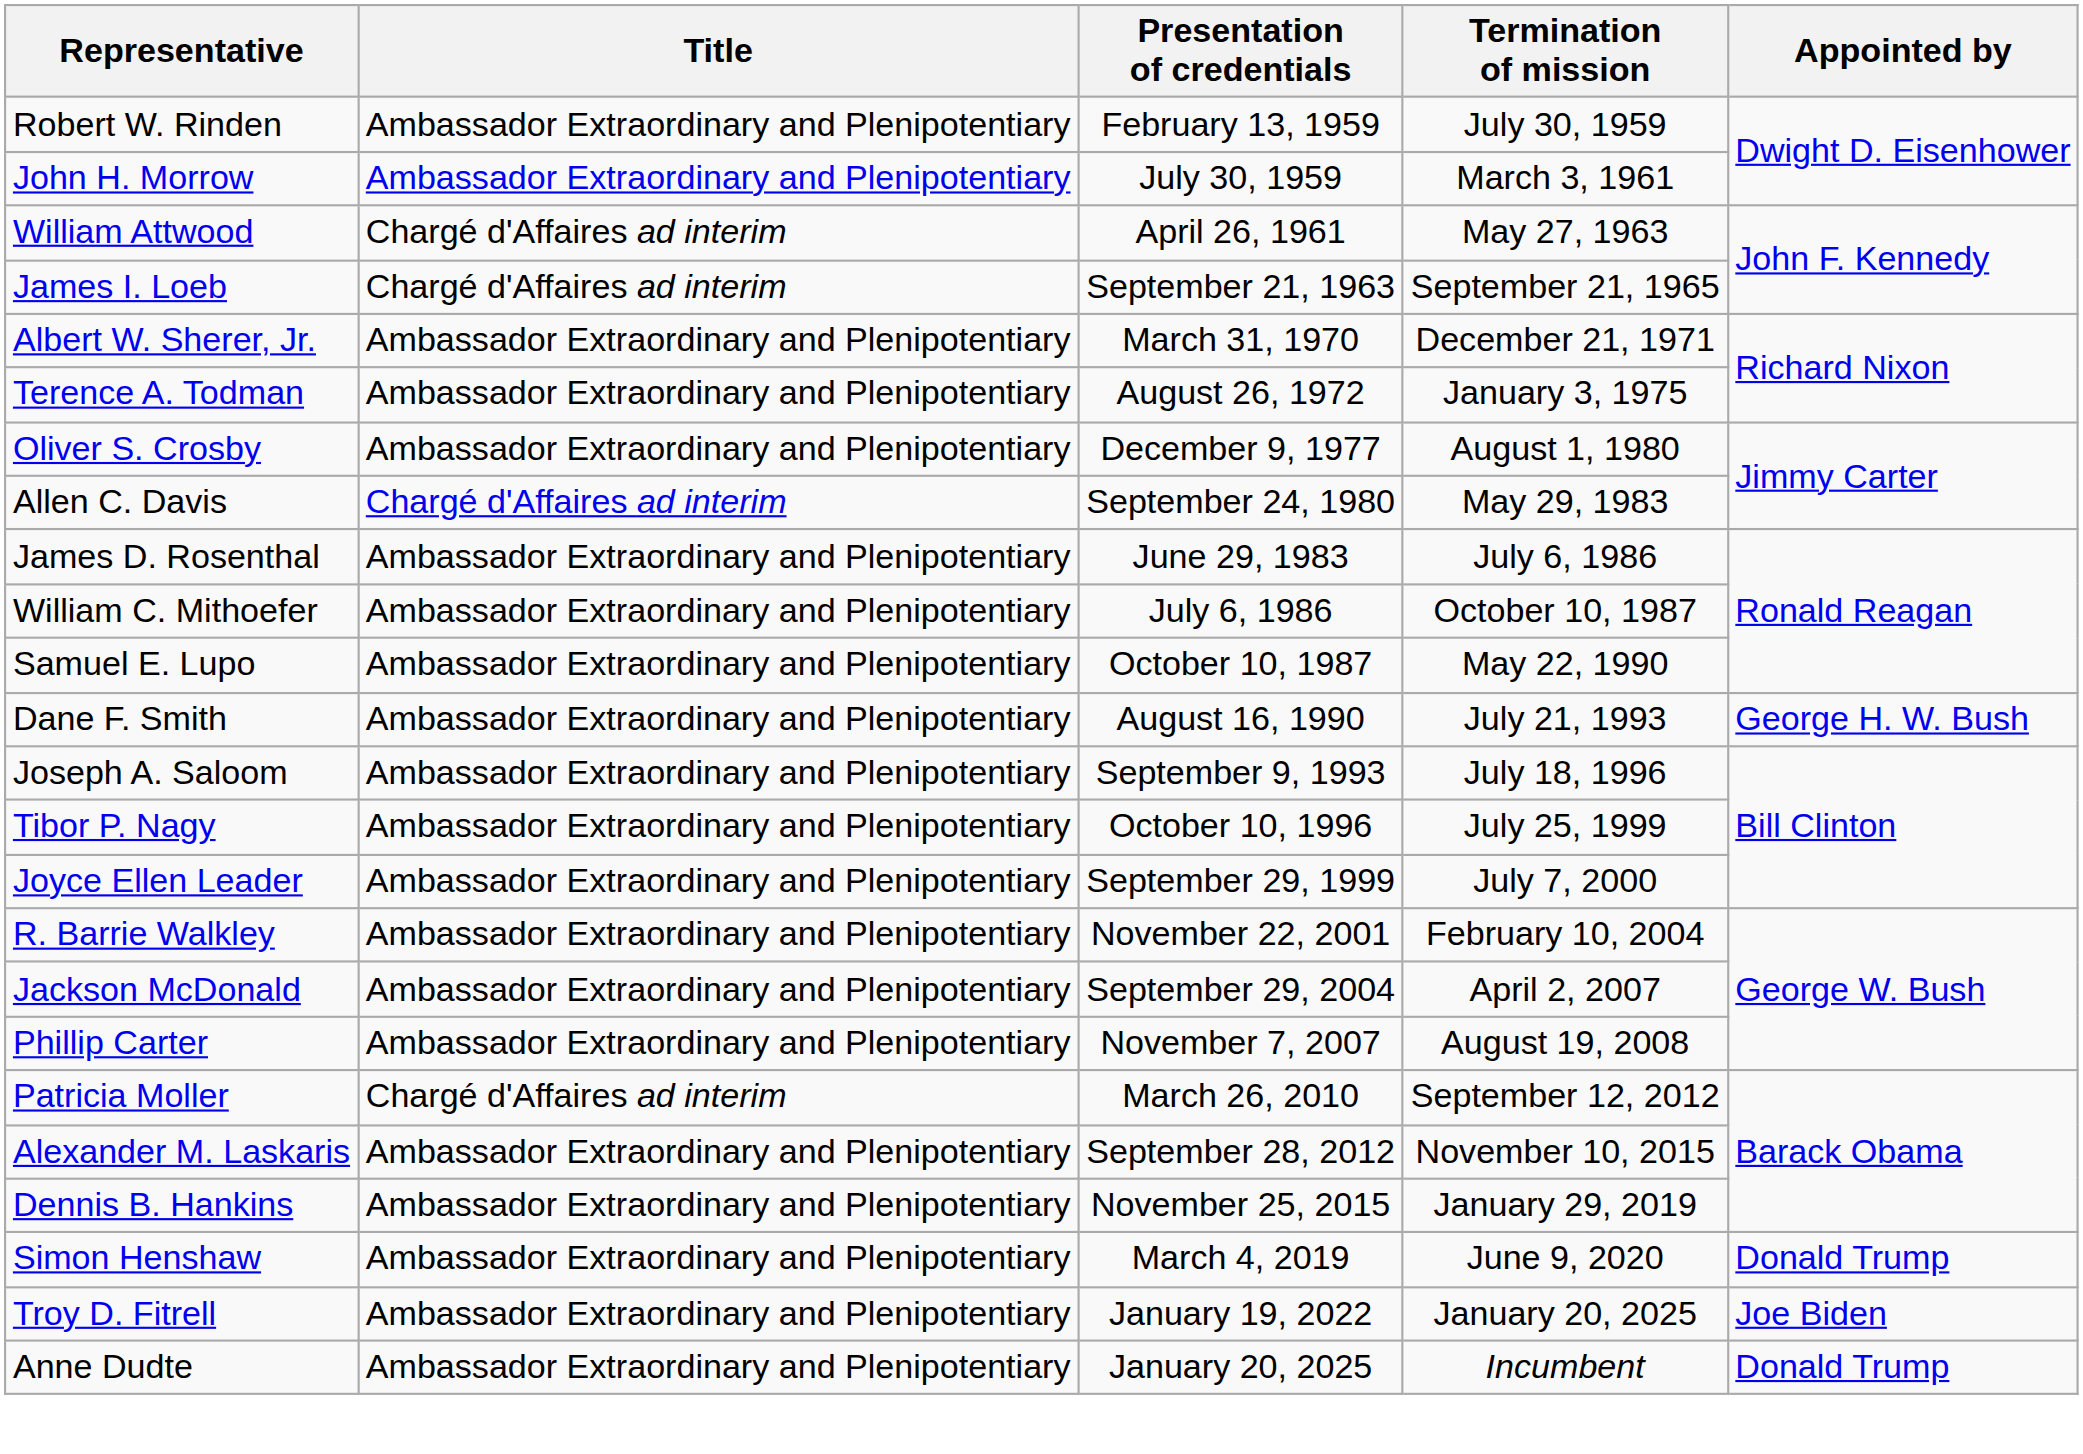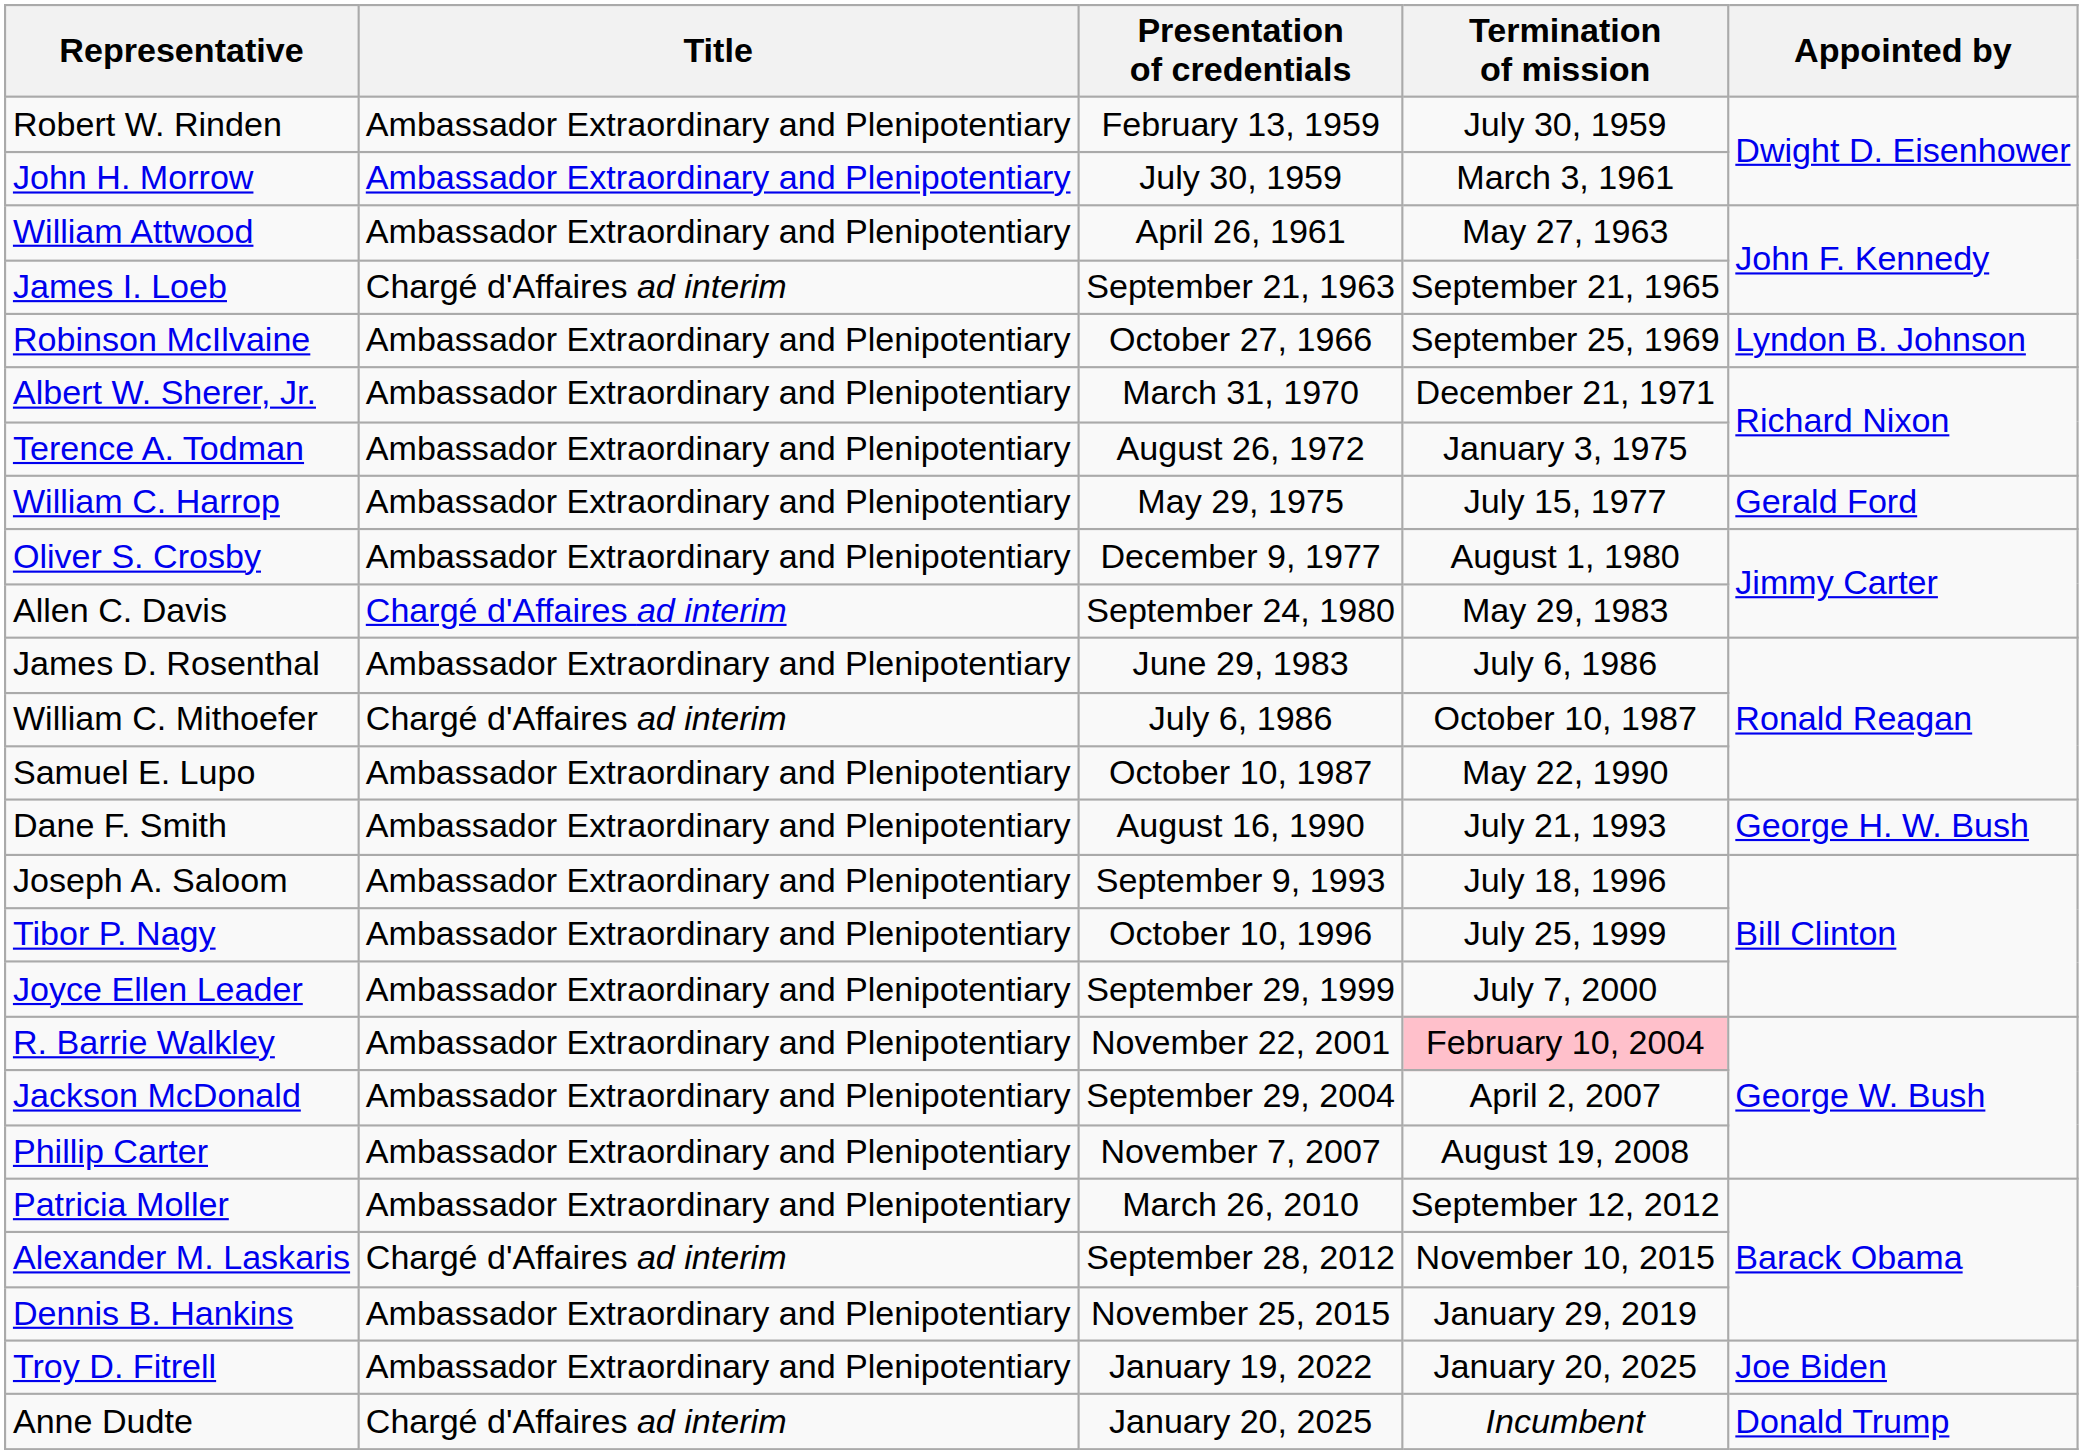 <table class=wikitable>
 <tr>
 <th>Representative</th>
 <th>Title</th>
 <th>Presentation<br>of credentials</th>
 <th>Termination<br>of mission</th>
 <th>Appointed by</th>
 </tr>
 <tr>
 <td>Robert W. Rinden</td>
 <td>Ambassador Extraordinary and Plenipotentiary</td>
 <td align=center>February 13, 1959</td>
 <td align=center>July 30, 1959</td>
 <td rowspan=2><a href='#'>Dwight D. Eisenhower</a></td>
 </tr>
 <tr>
 <td><a href='#'>John H. Morrow</a></td>
 <td><a href='#'>Ambassador Extraordinary and Plenipotentiary</a></td>
 <td align=center>July 30, 1959</td>
 <td align=center>March 3, 1961</td>
 </tr>
 <tr>
 <td><a href='#'>William Attwood</a></td>
-<td>Chargé d'Affaires <em>ad interim</em></td>
+<td>Ambassador Extraordinary and Plenipotentiary</td>
 <td align=center>April 26, 1961</td>
 <td align=center>May 27, 1963</td>
 <td rowspan=2><a href='#'>John F. Kennedy</a></td>
 </tr>
 <tr>
 <td><a href='#'>James I. Loeb</a></td>
 <td>Chargé d'Affaires <em>ad interim</em></td>
 <td align=center>September 21, 1963</td>
 <td align=center>September 21, 1965</td>
+</tr>
+<tr>
+<td><a href='#'>Robinson McIlvaine</a></td>
+<td>Ambassador Extraordinary and Plenipotentiary</td>
+<td align=center>October 27, 1966</td>
+<td align=center>September 25, 1969</td>
+<td rowspan=1><a href='#'>Lyndon B. Johnson</a></td>
 </tr>
 <tr>
 <td><a href='#'>Albert W. Sherer, Jr.</a></td>
 <td>Ambassador Extraordinary and Plenipotentiary</td>
 <td align=center>March 31, 1970</td>
 <td align=center>December 21, 1971</td>
 <td rowspan=2><a href='#'>Richard Nixon</a></td>
 </tr>
 <tr>
 <td><a href='#'>Terence A. Todman</a></td>
 <td>Ambassador Extraordinary and Plenipotentiary</td>
 <td align=center>August 26, 1972</td>
 <td align=center>January 3, 1975</td>
+</tr>
+<tr>
+<td><a href='#'>William C. Harrop</a></td>
+<td>Ambassador Extraordinary and Plenipotentiary</td>
+<td align=center>May 29, 1975</td>
+<td align=center>July 15, 1977</td>
+<td rowspan=1><a href='#'>Gerald Ford</a></td>
 </tr>
 <tr>
 <td><a href='#'>Oliver S. Crosby</a></td>
 <td>Ambassador Extraordinary and Plenipotentiary</td>
 <td align=center>December 9, 1977</td>
 <td align=center>August 1, 1980</td>
 <td rowspan=2><a href='#'>Jimmy Carter</a></td>
 </tr>
 <tr>
 <td>Allen C. Davis</td>
 <td><a href='#'>Chargé d'Affaires <em>ad interim</em></a></td>
 <td align=center>September 24, 1980</td>
 <td align=center>May 29, 1983</td>
 </tr>
 <tr>
 <td>James D. Rosenthal</td>
 <td>Ambassador Extraordinary and Plenipotentiary</td>
 <td align=center>June 29, 1983</td>
 <td align=center>July 6, 1986</td>
 <td rowspan=3><a href='#'>Ronald Reagan</a></td>
 </tr>
 <tr>
 <td>William C. Mithoefer</td>
-<td>Ambassador Extraordinary and Plenipotentiary</td>
+<td>Chargé d'Affaires <em>ad interim</em></td>
 <td align=center>July 6, 1986</td>
 <td align=center>October 10, 1987</td>
 </tr>
 <tr>
 <td>Samuel E. Lupo</td>
 <td>Ambassador Extraordinary and Plenipotentiary</td>
 <td align=center>October 10, 1987</td>
 <td align=center>May 22, 1990</td>
 </tr>
 <tr>
 <td>Dane F. Smith</td>
 <td>Ambassador Extraordinary and Plenipotentiary</td>
 <td align=center>August 16, 1990</td>
 <td align=center>July 21, 1993</td>
 <td rowspan=1><a href='#'>George H. W. Bush</a></td>
 </tr>
 <tr>
 <td>Joseph A. Saloom</td>
 <td>Ambassador Extraordinary and Plenipotentiary</td>
 <td align=center>September 9, 1993</td>
 <td align=center>July 18, 1996</td>
 <td rowspan=3><a href='#'>Bill Clinton</a></td>
 </tr>
 <tr>
 <td><a href='#'>Tibor P. Nagy</a></td>
 <td>Ambassador Extraordinary and Plenipotentiary</td>
 <td align=center>October 10, 1996</td>
 <td align=center>July 25, 1999</td>
 </tr>
 <tr>
 <td><a href='#'>Joyce Ellen Leader</a></td>
 <td>Ambassador Extraordinary and Plenipotentiary</td>
 <td align=center>September 29, 1999</td>
 <td align=center>July 7, 2000</td>
 </tr>
 <tr>
 <td><a href='#'>R. Barrie Walkley</a></td>
 <td>Ambassador Extraordinary and Plenipotentiary</td>
 <td align=center>November 22, 2001</td>
-<td align=center>February 10, 2004</td>
+<td align=center style="background: pink;">February 10, 2004</td>
 <td rowspan=3><a href='#'>George W. Bush</a></td>
 </tr>
 <tr>
 <td><a href='#'>Jackson McDonald</a></td>
 <td>Ambassador Extraordinary and Plenipotentiary</td>
 <td align=center>September 29, 2004</td>
 <td align=center>April 2, 2007</td>
 </tr>
 <tr>
 <td><a href='#'>Phillip Carter</a></td>
 <td>Ambassador Extraordinary and Plenipotentiary</td>
 <td align=center>November 7, 2007</td>
 <td align=center>August 19, 2008</td>
 </tr>
 <tr>
 <td><a href='#'>Patricia Moller</a></td>
-<td>Chargé d'Affaires <em>ad interim</em></td>
+<td>Ambassador Extraordinary and Plenipotentiary</td>
 <td align=center>March 26, 2010</td>
 <td align=center>September 12, 2012</td>
 <td rowspan=3><a href='#'>Barack Obama</a></td>
 </tr>
 <tr>
 <td><a href='#'>Alexander M. Laskaris</a></td>
-<td>Ambassador Extraordinary and Plenipotentiary</td>
+<td>Chargé d'Affaires <em>ad interim</em></td>
 <td align=center>September 28, 2012</td>
 <td align=center>November 10, 2015</td>
 </tr>
 <tr>
 <td><a href='#'>Dennis B. Hankins</a></td>
 <td>Ambassador Extraordinary and Plenipotentiary</td>
 <td align=center>November 25, 2015</td>
 <td align=center>January 29, 2019</td>
 </tr>
 <tr>
-<td><a href='#'>Simon Henshaw</a></td>
-<td>Ambassador Extraordinary and Plenipotentiary</td>
-<td align=center>March 4, 2019</td>
-<td align=center>June 9, 2020</td>
-<td><a href='#'>Donald Trump</a></td>
-</tr>
-<tr>
 <td><a href='#'>Troy D. Fitrell</a></td>
 <td>Ambassador Extraordinary and Plenipotentiary</td>
 <td align=center>January 19, 2022</td>
 <td align=center>January 20, 2025</td>
 <td><a href='#'>Joe Biden</a></td>
 </tr>
 <tr>
 <td>Anne Dudte</td>
-<td>Ambassador Extraordinary and Plenipotentiary</td>
+<td>Chargé d'Affaires <em>ad interim</em></td>
 <td align=center>January 20, 2025</td>
 <td align=center><em>Incumbent</em></td>
 <td><a href='#'>Donald Trump</a></td>
 </tr>
 </table>
